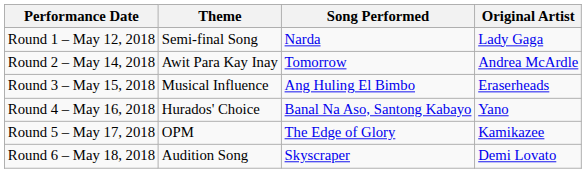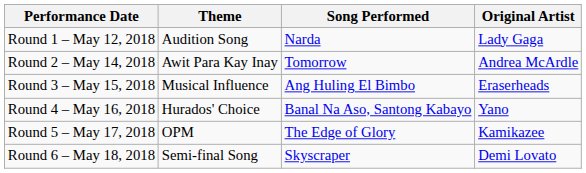 <table class="wikitable sortable">
 <tr>
 <th>Performance Date</th>
 <th>Theme</th>
 <th>Song Performed</th>
 <th>Original Artist</th>
 </tr>
 <tr>
 <td>Round 1 – May 12, 2018</td>
-<td>Semi-final Song </td>
+<td>Audition Song </td>
 <td><a href='#'>Narda</a></td>
 <td><a href='#'>Lady Gaga</a></td>
 </tr>
 <tr>
 <td>Round 2 – May 14, 2018</td>
 <td>Awit Para Kay Inay </td>
 <td><a href='#'>Tomorrow</a></td>
 <td><a href='#'>Andrea McArdle</a></td>
 </tr>
 <tr>
 <td>Round 3 – May 15, 2018</td>
 <td>Musical Influence </td>
 <td><a href='#'>Ang Huling El Bimbo</a></td>
 <td><a href='#'>Eraserheads</a></td>
 </tr>
 <tr>
 <td>Round 4 – May 16, 2018</td>
 <td>Hurados' Choice </td>
 <td><a href='#'>Banal Na Aso, Santong Kabayo</a></td>
 <td><a href='#'>Yano</a></td>
 </tr>
 <tr>
 <td>Round 5 – May 17, 2018</td>
 <td>OPM </td>
 <td><a href='#'>The Edge of Glory</a></td>
 <td><a href='#'>Kamikazee</a></td>
 </tr>
 <tr>
 <td>Round 6 – May 18, 2018</td>
-<td>Audition Song </td>
+<td>Semi-final Song </td>
 <td><a href='#'>Skyscraper</a></td>
 <td><a href='#'>Demi Lovato</a></td>
 </tr>
 </table>
